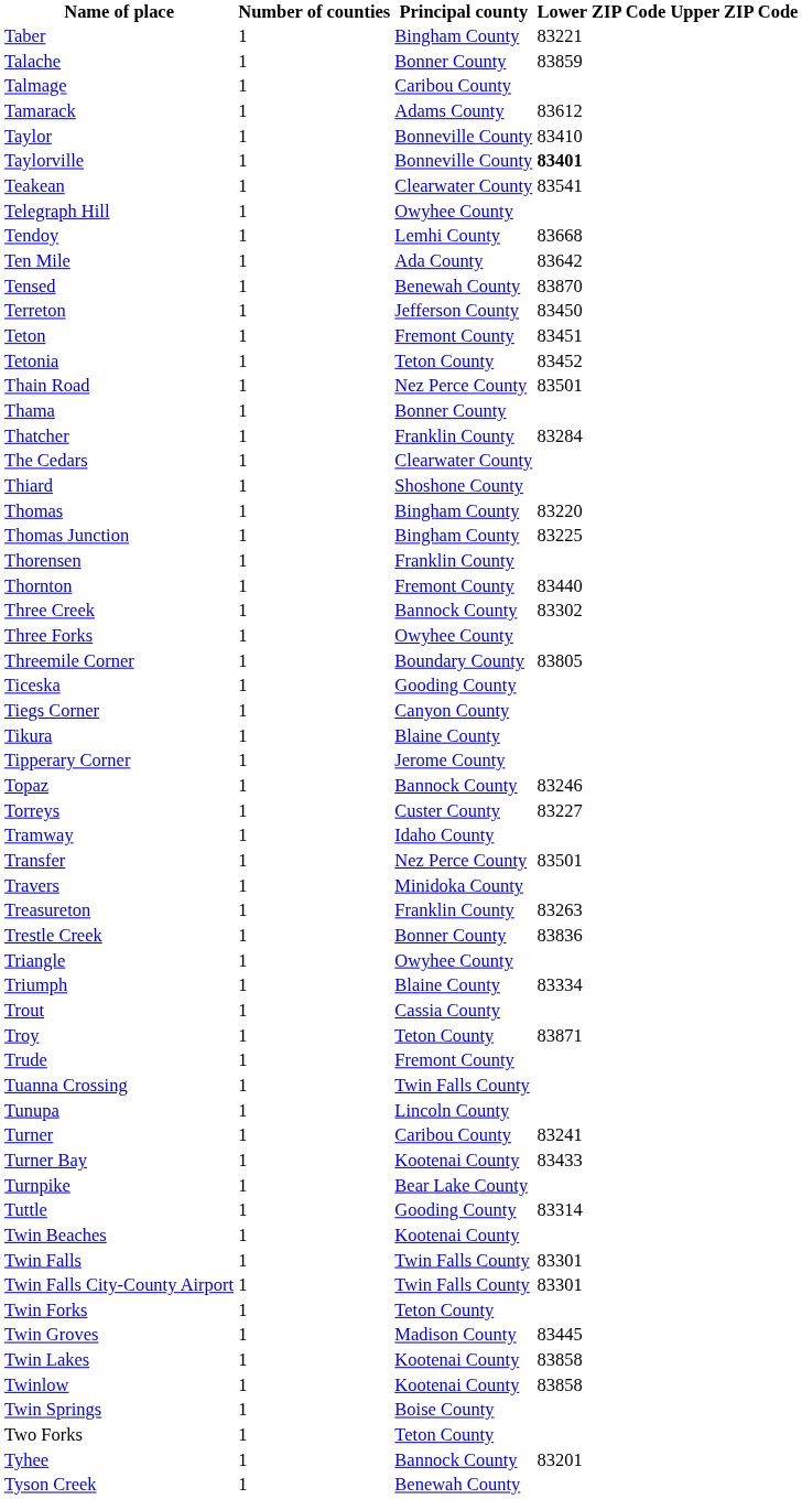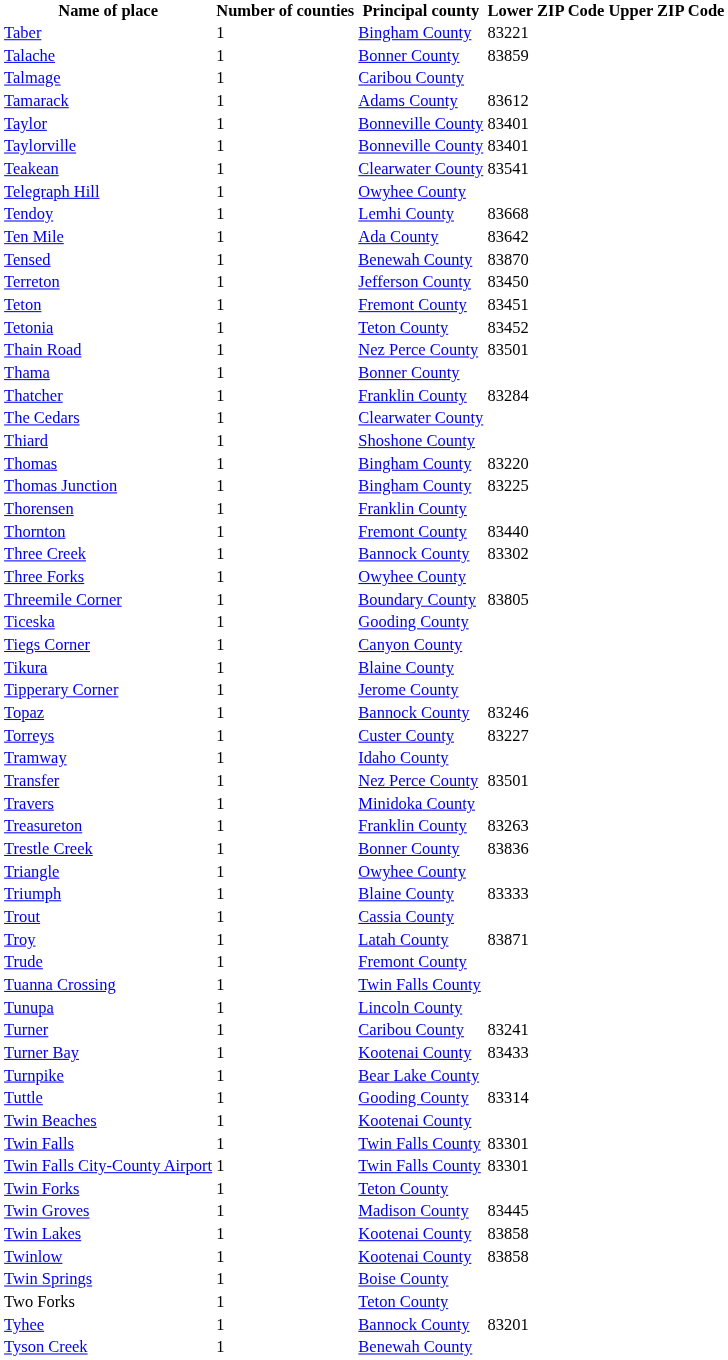 <table>
 <tr>
 <th>Name of place</th>
 <th>Number of counties</th>
 <th>Principal county</th>
 <th>Lower ZIP Code</th>
 <th>Upper ZIP Code</th>
 </tr>
 <tr --->
 <td><a href='#'>Taber</a></td>
 <td>1</td>
 <td><a href='#'>Bingham County</a></td>
 <td>83221</td>
 <td> </td>
 </tr>
 <tr --->
 <td><a href='#'>Talache</a></td>
 <td>1</td>
 <td><a href='#'>Bonner County</a></td>
 <td>83859</td>
 <td> </td>
 </tr>
 <tr --->
 <td><a href='#'>Talmage</a></td>
 <td>1</td>
 <td><a href='#'>Caribou County</a></td>
 <td> </td>
 <td> </td>
 </tr>
 <tr --->
 <td><a href='#'>Tamarack</a></td>
 <td>1</td>
 <td><a href='#'>Adams County</a></td>
 <td>83612</td>
 <td> </td>
 </tr>
 <tr --->
 <td><a href='#'>Taylor</a></td>
 <td>1</td>
 <td><a href='#'>Bonneville County</a></td>
-<td>83410</td>
+<td>83401</td>
 <td> </td>
 </tr>
 <tr --->
 <td><a href='#'>Taylorville</a></td>
 <td>1</td>
 <td><a href='#'>Bonneville County</a></td>
-<td><strong>83401</strong></td>
+<td>83401</td>
 <td> </td>
 </tr>
 <tr --->
 <td><a href='#'>Teakean</a></td>
 <td>1</td>
 <td><a href='#'>Clearwater County</a></td>
 <td>83541</td>
 <td> </td>
 </tr>
 <tr --->
 <td><a href='#'>Telegraph Hill</a></td>
 <td>1</td>
 <td><a href='#'>Owyhee County</a></td>
 <td> </td>
 <td> </td>
 </tr>
 <tr --->
 <td><a href='#'>Tendoy</a></td>
 <td>1</td>
 <td><a href='#'>Lemhi County</a></td>
 <td>83668</td>
 <td> </td>
 </tr>
 <tr --->
 <td><a href='#'>Ten Mile</a></td>
 <td>1</td>
 <td><a href='#'>Ada County</a></td>
 <td>83642</td>
 <td> </td>
 </tr>
 <tr --->
 <td><a href='#'>Tensed</a></td>
 <td>1</td>
 <td><a href='#'>Benewah County</a></td>
 <td>83870</td>
 <td> </td>
 </tr>
 <tr --->
 <td><a href='#'>Terreton</a></td>
 <td>1</td>
 <td><a href='#'>Jefferson County</a></td>
 <td>83450</td>
 <td> </td>
 </tr>
 <tr --->
 <td><a href='#'>Teton</a></td>
 <td>1</td>
 <td><a href='#'>Fremont County</a></td>
 <td>83451</td>
 <td> </td>
 </tr>
 <tr --->
 <td><a href='#'>Tetonia</a></td>
 <td>1</td>
 <td><a href='#'>Teton County</a></td>
 <td>83452</td>
 <td> </td>
 </tr>
 <tr --->
 <td><a href='#'>Thain Road</a></td>
 <td>1</td>
 <td><a href='#'>Nez Perce County</a></td>
 <td>83501</td>
 <td> </td>
 </tr>
 <tr --->
 <td><a href='#'>Thama</a></td>
 <td>1</td>
 <td><a href='#'>Bonner County</a></td>
 <td> </td>
 <td> </td>
 </tr>
 <tr --->
 <td><a href='#'>Thatcher</a></td>
 <td>1</td>
 <td><a href='#'>Franklin County</a></td>
 <td>83284</td>
 <td> </td>
 </tr>
 <tr --->
 <td><a href='#'>The Cedars</a></td>
 <td>1</td>
 <td><a href='#'>Clearwater County</a></td>
 <td> </td>
 <td> </td>
 </tr>
 <tr --->
 <td><a href='#'>Thiard</a></td>
 <td>1</td>
 <td><a href='#'>Shoshone County</a></td>
 <td> </td>
 <td> </td>
 </tr>
 <tr --->
 <td><a href='#'>Thomas</a></td>
 <td>1</td>
 <td><a href='#'>Bingham County</a></td>
 <td>83220</td>
 <td> </td>
 </tr>
 <tr --->
 <td><a href='#'>Thomas Junction</a></td>
 <td>1</td>
 <td><a href='#'>Bingham County</a></td>
 <td>83225</td>
 <td> </td>
 </tr>
 <tr --->
 <td><a href='#'>Thorensen</a></td>
 <td>1</td>
 <td><a href='#'>Franklin County</a></td>
 <td> </td>
 <td> </td>
 </tr>
 <tr --->
 <td><a href='#'>Thornton</a></td>
 <td>1</td>
 <td><a href='#'>Fremont County</a></td>
 <td>83440</td>
 <td> </td>
 </tr>
 <tr --->
 <td><a href='#'>Three Creek</a></td>
 <td>1</td>
 <td><a href='#'>Bannock County</a></td>
 <td>83302</td>
 <td> </td>
 </tr>
 <tr --->
 <td><a href='#'>Three Forks</a></td>
 <td>1</td>
 <td><a href='#'>Owyhee County</a></td>
 <td> </td>
 <td> </td>
 </tr>
 <tr --->
 <td><a href='#'>Threemile Corner</a></td>
 <td>1</td>
 <td><a href='#'>Boundary County</a></td>
 <td>83805</td>
 <td> </td>
 </tr>
 <tr --->
 <td><a href='#'>Ticeska</a></td>
 <td>1</td>
 <td><a href='#'>Gooding County</a></td>
 <td> </td>
 <td> </td>
 </tr>
 <tr --->
 <td><a href='#'>Tiegs Corner</a></td>
 <td>1</td>
 <td><a href='#'>Canyon County</a></td>
 <td> </td>
 <td> </td>
 </tr>
 <tr --->
 <td><a href='#'>Tikura</a></td>
 <td>1</td>
 <td><a href='#'>Blaine County</a></td>
 <td> </td>
 <td> </td>
 </tr>
 <tr --->
 <td><a href='#'>Tipperary Corner</a></td>
 <td>1</td>
 <td><a href='#'>Jerome County</a></td>
 <td> </td>
 <td> </td>
 </tr>
 <tr --->
 <td><a href='#'>Topaz</a></td>
 <td>1</td>
 <td><a href='#'>Bannock County</a></td>
 <td>83246</td>
 <td> </td>
 </tr>
 <tr --->
 <td><a href='#'>Torreys</a></td>
 <td>1</td>
 <td><a href='#'>Custer County</a></td>
 <td>83227</td>
 <td> </td>
 </tr>
 <tr --->
 <td><a href='#'>Tramway</a></td>
 <td>1</td>
 <td><a href='#'>Idaho County</a></td>
 <td> </td>
 <td> </td>
 </tr>
 <tr --->
 <td><a href='#'>Transfer</a></td>
 <td>1</td>
 <td><a href='#'>Nez Perce County</a></td>
 <td>83501</td>
 <td> </td>
 </tr>
 <tr --->
 <td><a href='#'>Travers</a></td>
 <td>1</td>
 <td><a href='#'>Minidoka County</a></td>
 <td> </td>
 <td> </td>
 </tr>
 <tr --->
 <td><a href='#'>Treasureton</a></td>
 <td>1</td>
 <td><a href='#'>Franklin County</a></td>
 <td>83263</td>
 <td> </td>
 </tr>
 <tr --->
 <td><a href='#'>Trestle Creek</a></td>
 <td>1</td>
 <td><a href='#'>Bonner County</a></td>
 <td>83836</td>
 <td> </td>
 </tr>
 <tr --->
 <td><a href='#'>Triangle</a></td>
 <td>1</td>
 <td><a href='#'>Owyhee County</a></td>
 <td> </td>
 <td> </td>
 </tr>
 <tr --->
 <td><a href='#'>Triumph</a></td>
 <td>1</td>
 <td><a href='#'>Blaine County</a></td>
-<td>83334</td>
+<td>83333</td>
 <td> </td>
 </tr>
 <tr --->
 <td><a href='#'>Trout</a></td>
 <td>1</td>
 <td><a href='#'>Cassia County</a></td>
 <td> </td>
 <td> </td>
 </tr>
 <tr --->
 <td><a href='#'>Troy</a></td>
 <td>1</td>
-<td><a href='#'>Teton County</a></td>
+<td><a href='#'>Latah County</a></td>
 <td>83871</td>
 <td> </td>
 </tr>
 <tr --->
 <td><a href='#'>Trude</a></td>
 <td>1</td>
 <td><a href='#'>Fremont County</a></td>
 <td> </td>
 <td> </td>
 </tr>
 <tr --->
 <td><a href='#'>Tuanna Crossing</a></td>
 <td>1</td>
 <td><a href='#'>Twin Falls County</a></td>
 <td> </td>
 <td> </td>
 </tr>
 <tr --->
 <td><a href='#'>Tunupa</a></td>
 <td>1</td>
 <td><a href='#'>Lincoln County</a></td>
 <td> </td>
 <td> </td>
 </tr>
 <tr --->
 <td><a href='#'>Turner</a></td>
 <td>1</td>
 <td><a href='#'>Caribou County</a></td>
 <td>83241</td>
 <td> </td>
 </tr>
 <tr --->
 <td><a href='#'>Turner Bay</a></td>
 <td>1</td>
 <td><a href='#'>Kootenai County</a></td>
 <td>83433</td>
 <td> </td>
 </tr>
 <tr --->
 <td><a href='#'>Turnpike</a></td>
 <td>1</td>
 <td><a href='#'>Bear Lake County</a></td>
 <td> </td>
 <td> </td>
 </tr>
 <tr --->
 <td><a href='#'>Tuttle</a></td>
 <td>1</td>
 <td><a href='#'>Gooding County</a></td>
 <td>83314</td>
 <td> </td>
 </tr>
 <tr --->
 <td><a href='#'>Twin Beaches</a></td>
 <td>1</td>
 <td><a href='#'>Kootenai County</a></td>
 <td> </td>
 <td> </td>
 </tr>
 <tr --->
 <td><a href='#'>Twin Falls</a></td>
 <td>1</td>
 <td><a href='#'>Twin Falls County</a></td>
 <td>83301</td>
 <td> </td>
 </tr>
 <tr --->
 <td><a href='#'>Twin Falls City-County Airport</a></td>
 <td>1</td>
 <td><a href='#'>Twin Falls County</a></td>
 <td>83301</td>
 <td> </td>
 </tr>
 <tr --->
 <td><a href='#'>Twin Forks</a></td>
 <td>1</td>
 <td><a href='#'>Teton County</a></td>
 <td> </td>
 <td> </td>
 </tr>
 <tr --->
 <td><a href='#'>Twin Groves</a></td>
 <td>1</td>
 <td><a href='#'>Madison County</a></td>
 <td>83445</td>
 <td> </td>
 </tr>
 <tr --->
 <td><a href='#'>Twin Lakes</a></td>
 <td>1</td>
 <td><a href='#'>Kootenai County</a></td>
 <td>83858</td>
 <td> </td>
 </tr>
 <tr --->
 <td><a href='#'>Twinlow</a></td>
 <td>1</td>
 <td><a href='#'>Kootenai County</a></td>
 <td>83858</td>
 <td> </td>
 </tr>
 <tr --->
 <td><a href='#'>Twin Springs</a></td>
 <td>1</td>
 <td><a href='#'>Boise County</a></td>
 <td> </td>
 <td> </td>
 </tr>
 <tr --->
 <td>Two Forks</td>
 <td>1</td>
 <td><a href='#'>Teton County</a></td>
 <td> </td>
 <td> </td>
 </tr>
 <tr --->
 <td><a href='#'>Tyhee</a></td>
 <td>1</td>
 <td><a href='#'>Bannock County</a></td>
 <td>83201</td>
 <td> </td>
 </tr>
 <tr --->
 <td><a href='#'>Tyson Creek</a></td>
 <td>1</td>
 <td><a href='#'>Benewah County</a></td>
 <td> </td>
 <td> </td>
 </tr>
 <tr --->
 </tr>
 </table>
